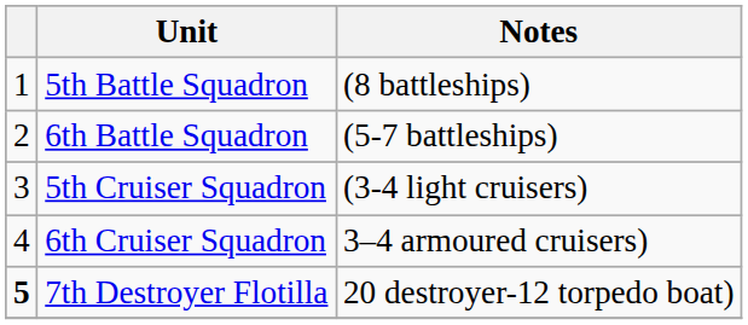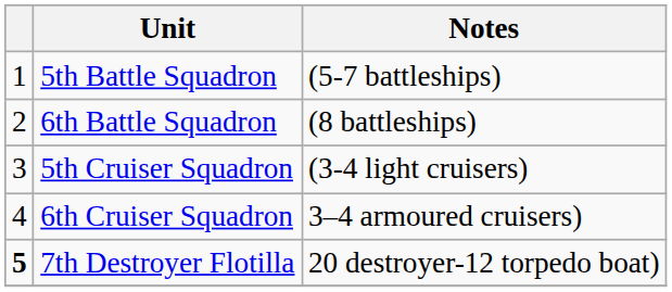 <table class=wikitable>
 <tr>
 <th></th>
 <th>Unit</th>
 <th>Notes</th>
 </tr>
 <tr>
 <td>1</td>
 <td><a href='#'>5th Battle Squadron</a></td>
-<td>(8 battleships)</td>
+<td>(5-7 battleships)</td>
 </tr>
 <tr>
 <td>2</td>
 <td><a href='#'>6th Battle Squadron</a></td>
-<td>(5-7 battleships)</td>
+<td>(8 battleships)</td>
 </tr>
 <tr>
 <td>3</td>
 <td><a href='#'>5th Cruiser Squadron</a></td>
 <td>(3-4 light cruisers)</td>
 </tr>
 <tr>
 <td>4</td>
 <td><a href='#'>6th Cruiser Squadron</a></td>
 <td>3–4 armoured cruisers)</td>
 </tr>
 <tr>
 <td><strong>5</strong></td>
 <td><a href='#'>7th Destroyer Flotilla</a></td>
 <td>20 destroyer-12 torpedo boat)</td>
 </tr>
 <tr>
 </tr>
 </table>
